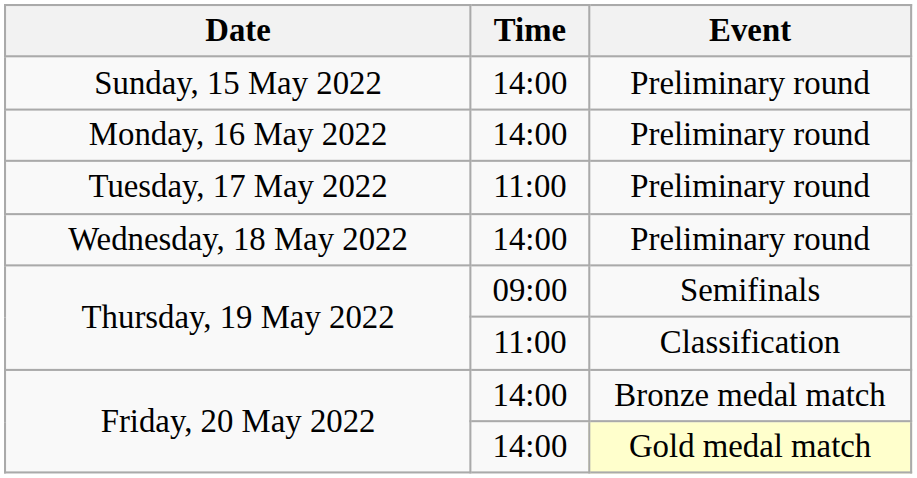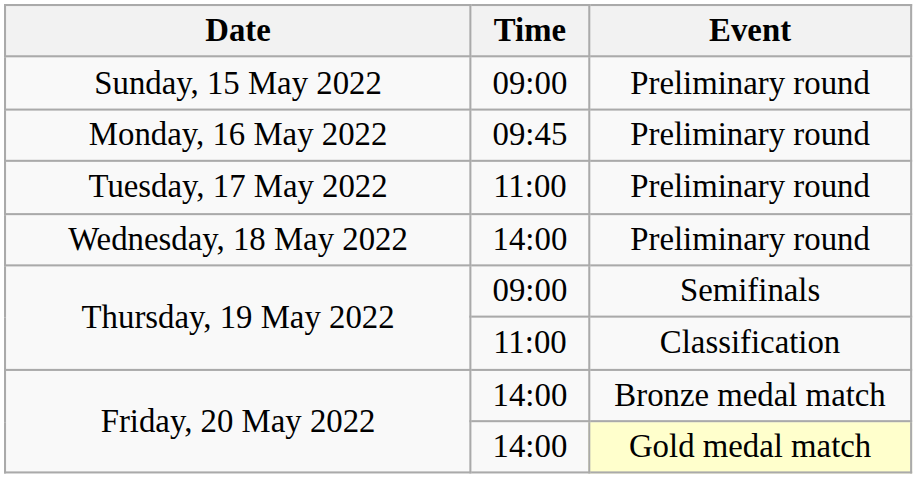 <table class = "wikitable" style="text-align:center;">
 <tr>
 <th width=220>Date</th>
 <th width=50>Time</th>
 <th width=150>Event</th>
 </tr>
 <tr>
 <td>Sunday, 15 May 2022</td>
-<td>14:00</td>
+<td>09:00</td>
 <td>Preliminary round</td>
 </tr>
 <tr>
 <td>Monday, 16 May 2022</td>
-<td>14:00</td>
+<td>09:45</td>
 <td>Preliminary round</td>
 </tr>
 <tr>
 <td>Tuesday, 17 May 2022</td>
 <td>11:00</td>
 <td>Preliminary round</td>
 </tr>
 <tr>
 <td>Wednesday, 18 May 2022</td>
 <td>14:00</td>
 <td>Preliminary round</td>
 </tr>
 <tr>
 <td rowspan=2>Thursday, 19 May 2022</td>
 <td>09:00</td>
 <td>Semifinals</td>
 </tr>
 <tr>
 <td>11:00</td>
 <td>Classification</td>
 </tr>
 <tr>
 <td rowspan=2>Friday, 20 May 2022</td>
 <td>14:00</td>
 <td>Bronze medal match</td>
 </tr>
 <tr>
 <td>14:00</td>
 <td bgcolor=ffffcc>Gold medal match</td>
 </tr>
 </table>
